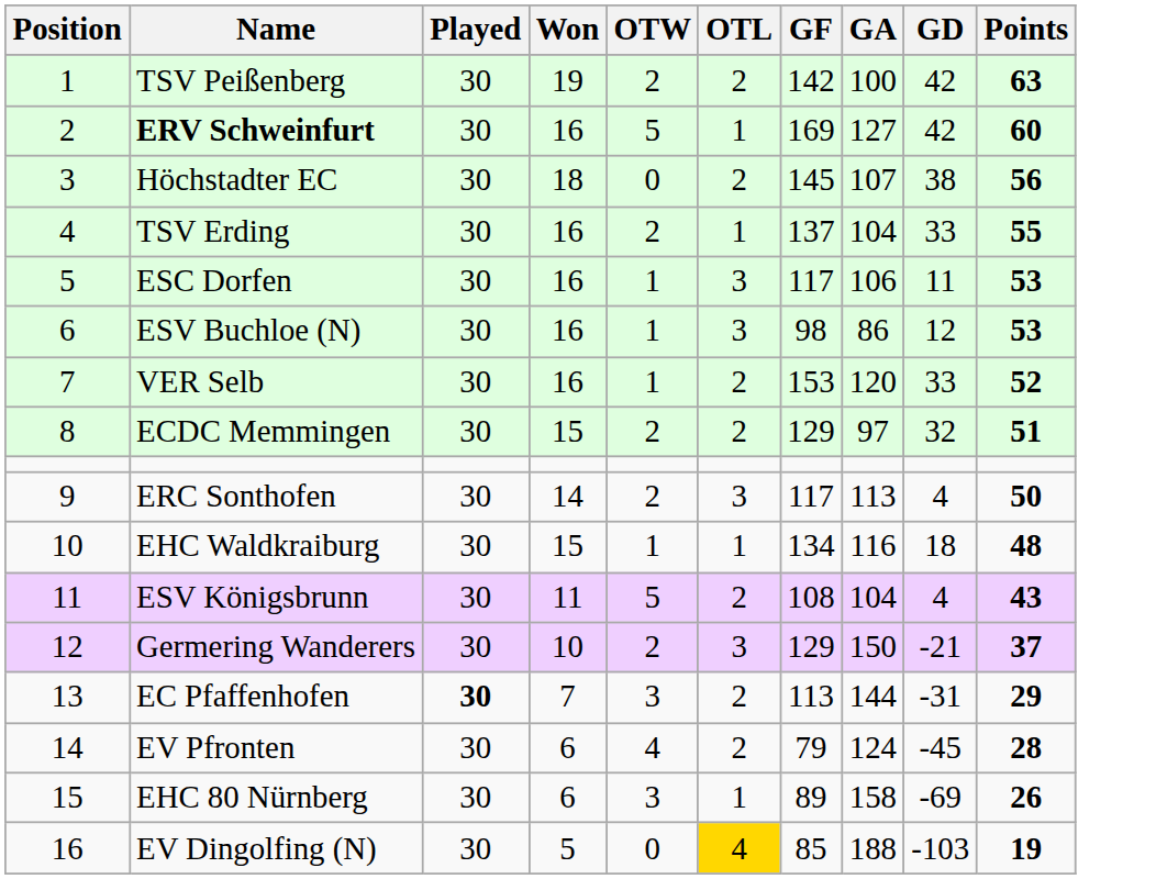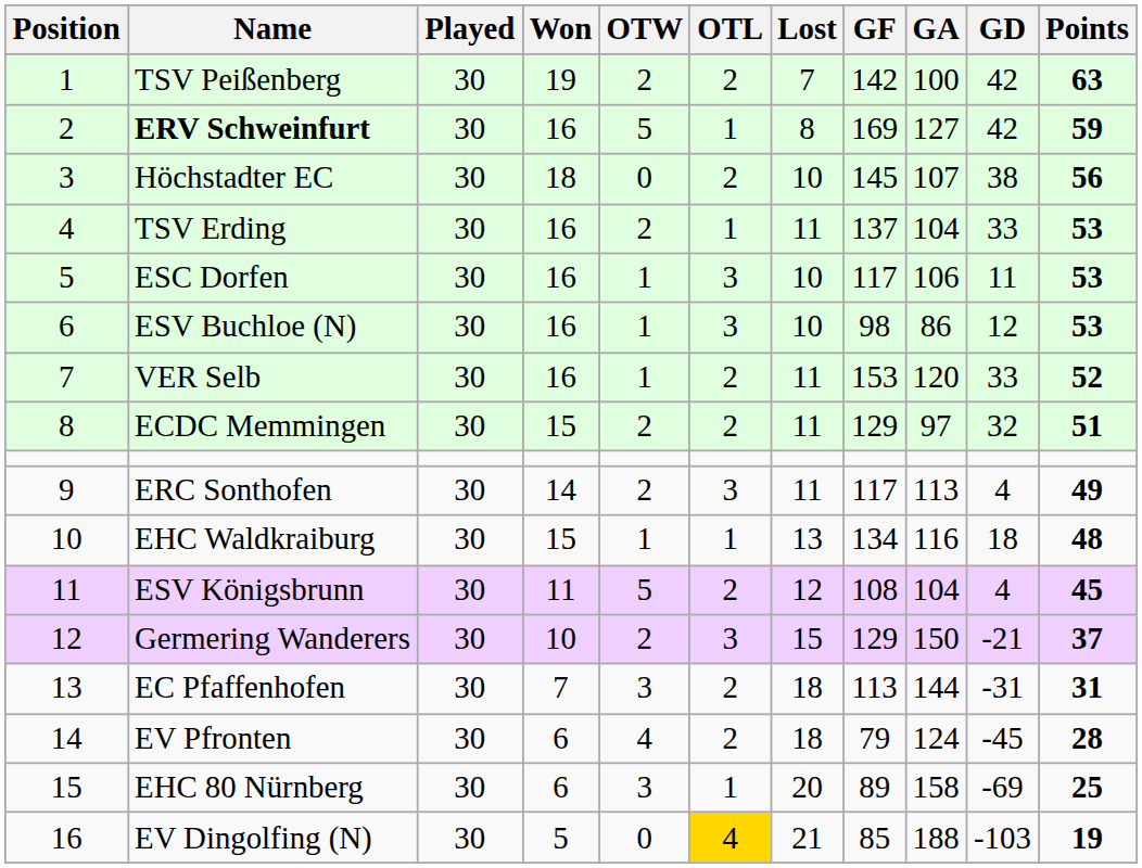 <table class="wikitable">
 <tr align="center">
 <th>Position</th>
 <th>Name</th>
 <th>Played</th>
 <th>Won</th>
 <th>OTW</th>
 <th>OTL</th>
+<th>Lost</th>
 <th>GF</th>
 <th>GA</th>
 <th>GD</th>
 <th>Points</th>
 </tr>
 <tr align="center">
 <td bgcolor="#dfffdf">1</td>
 <td align="left" bgcolor="#dfffdf">TSV Peißenberg</td>
 <td bgcolor="#dfffdf">30</td>
 <td bgcolor="#dfffdf">19</td>
 <td bgcolor="#dfffdf">2</td>
 <td bgcolor="#dfffdf">2</td>
+<td bgcolor="#dfffdf">7</td>
 <td bgcolor="#dfffdf">142</td>
 <td bgcolor="#dfffdf">100</td>
 <td bgcolor="#dfffdf">42</td>
 <td bgcolor="#dfffdf"><strong>63</strong></td>
 </tr>
 <tr align="center">
 <td bgcolor="#dfffdf">2</td>
 <td align="left" bgcolor="#dfffdf"><strong>ERV Schweinfurt</strong></td>
 <td bgcolor="#dfffdf">30</td>
 <td bgcolor="#dfffdf">16</td>
 <td bgcolor="#dfffdf">5</td>
 <td bgcolor="#dfffdf">1</td>
+<td bgcolor="#dfffdf">8</td>
 <td bgcolor="#dfffdf">169</td>
 <td bgcolor="#dfffdf">127</td>
 <td bgcolor="#dfffdf">42</td>
-<td bgcolor="#dfffdf"><strong>60</strong></td>
+<td bgcolor="#dfffdf"><strong>59</strong></td>
 </tr>
 <tr align="center">
 <td bgcolor="#dfffdf">3</td>
 <td align="left" bgcolor="#dfffdf">Höchstadter EC</td>
 <td bgcolor="#dfffdf">30</td>
 <td bgcolor="#dfffdf">18</td>
 <td bgcolor="#dfffdf">0</td>
 <td bgcolor="#dfffdf">2</td>
+<td bgcolor="#dfffdf">10</td>
 <td bgcolor="#dfffdf">145</td>
 <td bgcolor="#dfffdf">107</td>
 <td bgcolor="#dfffdf">38</td>
 <td bgcolor="#dfffdf"><strong>56</strong></td>
 </tr>
 <tr align="center">
 <td bgcolor="#dfffdf">4</td>
 <td align="left" bgcolor="#dfffdf">TSV Erding</td>
 <td bgcolor="#dfffdf">30</td>
 <td bgcolor="#dfffdf">16</td>
 <td bgcolor="#dfffdf">2</td>
 <td bgcolor="#dfffdf">1</td>
+<td bgcolor="#dfffdf">11</td>
 <td bgcolor="#dfffdf">137</td>
 <td bgcolor="#dfffdf">104</td>
 <td bgcolor="#dfffdf">33</td>
-<td bgcolor="#dfffdf"><strong>55</strong></td>
+<td bgcolor="#dfffdf"><strong>53</strong></td>
 </tr>
 <tr align="center">
 <td bgcolor="#dfffdf">5</td>
 <td align="left" bgcolor="#dfffdf">ESC Dorfen</td>
 <td bgcolor="#dfffdf">30</td>
 <td bgcolor="#dfffdf">16</td>
 <td bgcolor="#dfffdf">1</td>
 <td bgcolor="#dfffdf">3</td>
+<td bgcolor="#dfffdf">10</td>
 <td bgcolor="#dfffdf">117</td>
 <td bgcolor="#dfffdf">106</td>
 <td bgcolor="#dfffdf">11</td>
 <td bgcolor="#dfffdf"><strong>53</strong></td>
 </tr>
 <tr align="center">
 <td bgcolor="#dfffdf">6</td>
 <td align="left" bgcolor="#dfffdf">ESV Buchloe (N)</td>
 <td bgcolor="#dfffdf">30</td>
 <td bgcolor="#dfffdf">16</td>
 <td bgcolor="#dfffdf">1</td>
 <td bgcolor="#dfffdf">3</td>
+<td bgcolor="#dfffdf">10</td>
 <td bgcolor="#dfffdf">98</td>
 <td bgcolor="#dfffdf">86</td>
 <td bgcolor="#dfffdf">12</td>
 <td bgcolor="#dfffdf"><strong>53</strong></td>
 </tr>
 <tr align="center">
 <td bgcolor="#dfffdf">7</td>
 <td align="left" bgcolor="#dfffdf">VER Selb</td>
 <td bgcolor="#dfffdf">30</td>
 <td bgcolor="#dfffdf">16</td>
 <td bgcolor="#dfffdf">1</td>
 <td bgcolor="#dfffdf">2</td>
+<td bgcolor="#dfffdf">11</td>
 <td bgcolor="#dfffdf">153</td>
 <td bgcolor="#dfffdf">120</td>
 <td bgcolor="#dfffdf">33</td>
 <td bgcolor="#dfffdf"><strong>52</strong></td>
 </tr>
 <tr align="center">
 <td bgcolor="#dfffdf">8</td>
 <td align="left" bgcolor="#dfffdf">ECDC Memmingen</td>
 <td bgcolor="#dfffdf">30</td>
 <td bgcolor="#dfffdf">15</td>
 <td bgcolor="#dfffdf">2</td>
 <td bgcolor="#dfffdf">2</td>
+<td bgcolor="#dfffdf">11</td>
 <td bgcolor="#dfffdf">129</td>
 <td bgcolor="#dfffdf">97</td>
 <td bgcolor="#dfffdf">32</td>
 <td bgcolor="#dfffdf"><strong>51</strong></td>
 </tr>
 <tr>
+<td></td>
 <td></td>
 <td></td>
 <td></td>
 <td></td>
 <td></td>
 <td></td>
 <td></td>
 <td></td>
 <td></td>
 <td></td>
 </tr>
 <tr align="center">
 <td>9</td>
 <td align="left">ERC Sonthofen</td>
 <td>30</td>
 <td>14</td>
 <td>2</td>
 <td>3</td>
+<td>11</td>
 <td>117</td>
 <td>113</td>
 <td>4</td>
-<td><strong>50</strong></td>
+<td><strong>49</strong></td>
 </tr>
 <tr align="center">
 <td>10</td>
 <td align="left">EHC Waldkraiburg</td>
 <td>30</td>
 <td>15</td>
 <td>1</td>
 <td>1</td>
+<td>13</td>
 <td>134</td>
 <td>116</td>
 <td>18</td>
 <td><strong>48</strong></td>
 </tr>
 <tr align="center" bgcolor="#efcfff">
 <td>11</td>
 <td align="left">ESV Königsbrunn</td>
 <td>30</td>
 <td>11</td>
 <td>5</td>
 <td>2</td>
+<td>12</td>
 <td>108</td>
 <td>104</td>
 <td>4</td>
-<td><strong>43</strong></td>
+<td><strong>45</strong></td>
 </tr>
 <tr align="center" bgcolor="#efcfff">
 <td>12</td>
 <td align="left">Germering Wanderers</td>
 <td>30</td>
 <td>10</td>
 <td>2</td>
 <td>3</td>
+<td>15</td>
 <td>129</td>
 <td>150</td>
 <td>-21</td>
 <td><strong>37</strong></td>
 </tr>
 <tr align="center">
 <td>13</td>
 <td align="left">EC Pfaffenhofen</td>
-<td><strong>30</strong></td>
+<td>30</td>
 <td>7</td>
 <td>3</td>
 <td>2</td>
+<td>18</td>
 <td>113</td>
 <td>144</td>
 <td>-31</td>
-<td><strong>29</strong></td>
+<td><strong>31</strong></td>
 </tr>
 <tr align="center">
 <td>14</td>
 <td align="left">EV Pfronten</td>
 <td>30</td>
 <td>6</td>
 <td>4</td>
 <td>2</td>
+<td>18</td>
 <td>79</td>
 <td>124</td>
 <td>-45</td>
 <td><strong>28</strong></td>
 </tr>
 <tr align="center">
 <td>15</td>
 <td align="left">EHC 80 Nürnberg</td>
 <td>30</td>
 <td>6</td>
 <td>3</td>
 <td>1</td>
+<td>20</td>
 <td>89</td>
 <td>158</td>
 <td>-69</td>
-<td><strong>26</strong></td>
+<td><strong>25</strong></td>
 </tr>
 <tr align="center">
 <td>16</td>
 <td align="left">EV Dingolfing (N)</td>
 <td>30</td>
 <td>5</td>
 <td>0</td>
 <td style="background: gold;">4</td>
+<td>21</td>
 <td>85</td>
 <td>188</td>
 <td>-103</td>
 <td><strong>19</strong></td>
 </tr>
 </table>
